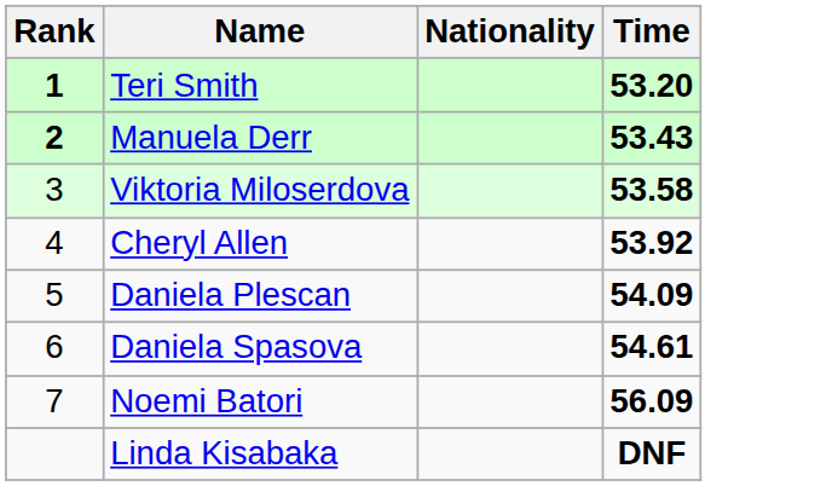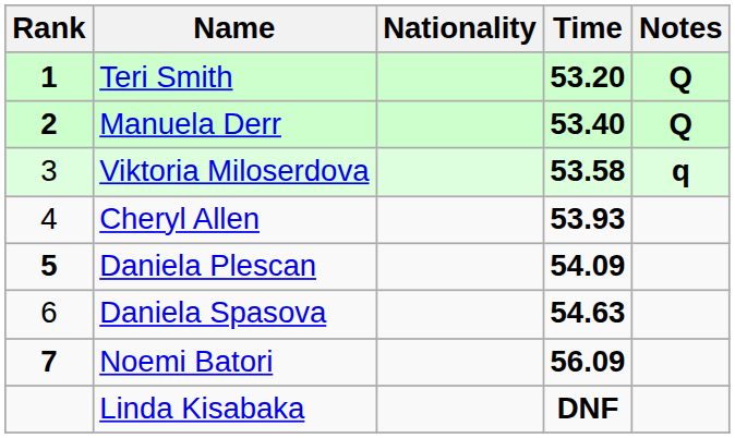 <table class="wikitable sortable" style="text-align:center">
 <tr>
 <th>Rank</th>
 <th>Name</th>
 <th>Nationality</th>
 <th>Time</th>
+<th>Notes</th>
 </tr>
 <tr bgcolor=ccffcc>
 <td><strong>1</strong></td>
 <td align=left><a href='#'>Teri Smith</a></td>
 <td align=left></td>
 <td><strong>53.20</strong></td>
+<td><strong>Q</strong></td>
 </tr>
 <tr bgcolor=ccffcc>
 <td><strong>2</strong></td>
 <td align=left><a href='#'>Manuela Derr</a></td>
 <td align=left></td>
-<td><strong>53.43</strong></td>
+<td><strong>53.40</strong></td>
+<td><strong>Q</strong></td>
 </tr>
 <tr bgcolor=ddffdd>
 <td>3</td>
 <td align=left><a href='#'>Viktoria Miloserdova</a></td>
 <td align=left></td>
 <td><strong>53.58</strong></td>
+<td><strong>q</strong></td>
 </tr>
 <tr>
 <td>4</td>
 <td align=left><a href='#'>Cheryl Allen</a></td>
 <td align=left></td>
-<td><strong>53.92</strong></td>
+<td><strong>53.93</strong></td>
+<td></td>
 </tr>
 <tr>
-<td>5</td>
+<td><strong>5</strong></td>
 <td align=left><a href='#'>Daniela Plescan</a></td>
 <td align=left></td>
 <td><strong>54.09</strong></td>
+<td></td>
 </tr>
 <tr>
 <td>6</td>
 <td align=left><a href='#'>Daniela Spasova</a></td>
 <td align=left></td>
-<td><strong>54.61</strong></td>
+<td><strong>54.63</strong></td>
+<td></td>
 </tr>
 <tr>
-<td>7</td>
+<td><strong>7</strong></td>
 <td align=left><a href='#'>Noemi Batori</a></td>
 <td align=left></td>
 <td><strong>56.09</strong></td>
+<td></td>
 </tr>
 <tr>
 <td></td>
 <td align=left><a href='#'>Linda Kisabaka</a></td>
 <td align=left></td>
 <td><strong>DNF</strong></td>
+<td></td>
 </tr>
 </table>
